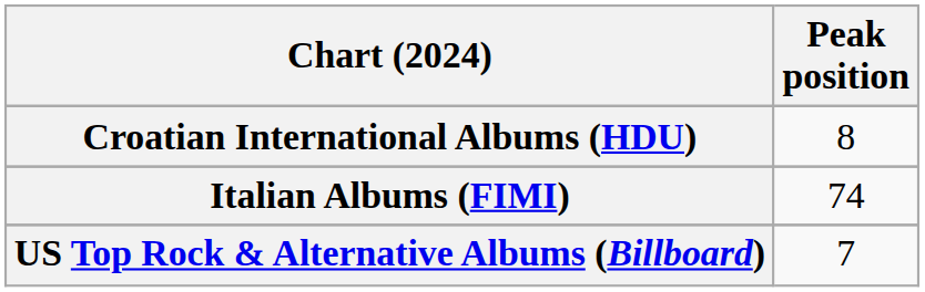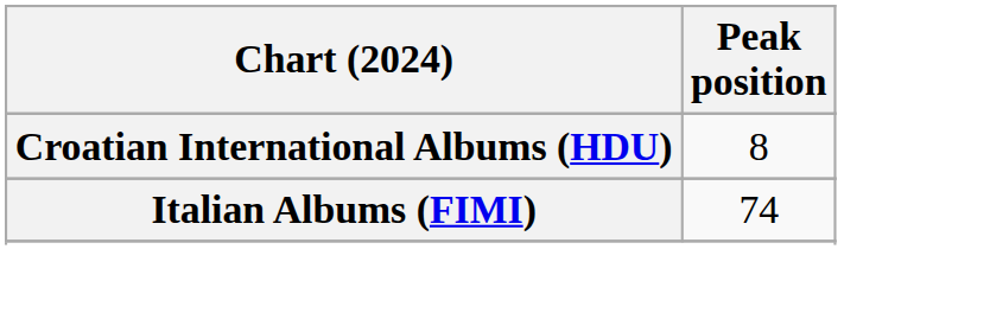 <table class="wikitable sortable plainrowheaders" style="text-align:center">
 <tr>
 <th scope="col">Chart (2024)</th>
 <th scope="col">Peak<br>position</th>
 </tr>
 <tr>
 </tr>
 <tr>
 </tr>
 <tr>
 </tr>
 <tr>
 </tr>
 <tr>
 </tr>
 <tr>
 <th scope="row">Croatian International Albums (<a href='#'>HDU</a>)</th>
 <td>8</td>
 </tr>
 <tr>
 </tr>
 <tr>
 </tr>
 <tr>
 </tr>
 <tr>
 </tr>
 <tr>
 <th scope="row">Italian Albums (<a href='#'>FIMI</a>)</th>
 <td>74</td>
 </tr>
 <tr>
 </tr>
 <tr>
 </tr>
 <tr>
 </tr>
 <tr>
 </tr>
 <tr>
 </tr>
 <tr>
 </tr>
 <tr>
 </tr>
 <tr>
 </tr>
 <tr>
 </tr>
-<tr>
-<th scope="row">US <a href='#'>Top Rock & Alternative Albums</a> (<em><a href='#'>Billboard</a></em>)</th>
-<td>7</td>
-</tr>
 </table>
